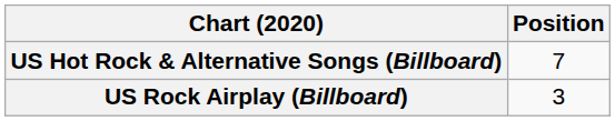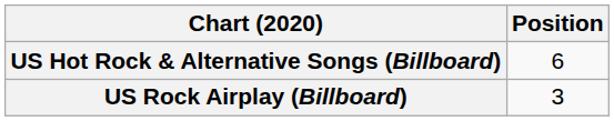 <table class="wikitable sortable plainrowheaders" style="text-align:center">
 <tr>
 <th scope="col">Chart (2020)</th>
 <th scope="col">Position</th>
 </tr>
 <tr>
 <th scope="row">US Hot Rock & Alternative Songs (<em>Billboard</em>)</th>
-<td>7</td>
+<td>6</td>
 </tr>
 <tr>
 <th scope="row">US Rock Airplay (<em>Billboard</em>)</th>
 <td>3</td>
 </tr>
 </table>
